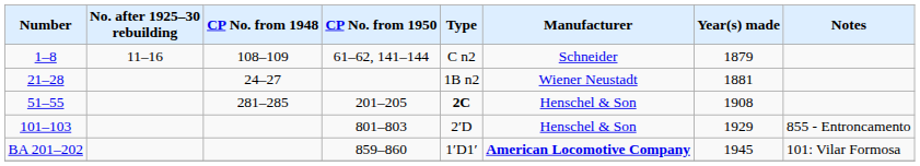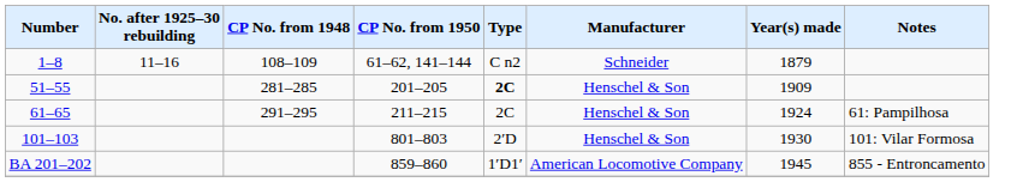 <table class="wikitable" style=text-align:center;>
 <tr>
 <th style=background-color:#def;>Number</th>
 <th style=background-color:#def;>No. after 1925–30<br>rebuilding</th>
 <th style=background-color:#def;><a href='#'>CP</a> No. from 1948</th>
 <th style=background-color:#def;><a href='#'>CP</a> No. from 1950</th>
 <th style=background-color:#def;>Type</th>
 <th style=background-color:#def;>Manufacturer</th>
 <th style=background-color:#def;>Year(s) made</th>
 <th style=background-color:#def;>Notes</th>
 </tr>
 <tr>
 <td><a href='#'>1–8</a></td>
 <td>11–16</td>
 <td>108–109</td>
 <td>61–62, 141–144</td>
 <td>C n2</td>
 <td><a href='#'>Schneider</a></td>
 <td>1879</td>
 <td align=left></td>
 </tr>
 <tr>
-<td><a href='#'>21–28</a></td>
-<td></td>
-<td>24–27</td>
-<td></td>
-<td>1B n2</td>
-<td><a href='#'>Wiener Neustadt</a></td>
-<td>1881</td>
-<td align=left></td>
-</tr>
-<tr>
 <td><a href='#'>51–55</a></td>
 <td></td>
 <td>281–285</td>
 <td>201–205</td>
 <td><strong>2C</strong></td>
 <td><a href='#'>Henschel & Son</a></td>
-<td>1908</td>
+<td>1909</td>
 <td align=left></td>
+</tr>
+<tr>
+<td><a href='#'>61–65</a></td>
+<td></td>
+<td>291–295</td>
+<td>211–215</td>
+<td>2C</td>
+<td><a href='#'>Henschel & Son</a></td>
+<td>1924</td>
+<td align=left>61: Pampilhosa</td>
 </tr>
 <tr>
 <td><a href='#'>101–103</a></td>
 <td></td>
 <td></td>
 <td>801–803</td>
 <td>2′D</td>
 <td><a href='#'>Henschel & Son</a></td>
-<td>1929</td>
-<td align=left>855 - Entroncamento</td>
+<td>1930</td>
+<td align=left>101:  Vilar Formosa</td>
 </tr>
 <tr>
 <td><a href='#'>BA 201–202</a></td>
 <td></td>
 <td></td>
 <td>859–860</td>
 <td>1′D1′</td>
-<td><strong><a href='#'>American Locomotive Company</a></strong></td>
+<td><a href='#'>American Locomotive Company</a></td>
 <td>1945</td>
-<td align=left>101:  Vilar Formosa</td>
+<td align=left>855 - Entroncamento</td>
 </tr>
 <tr>
 </tr>
 </table>
